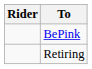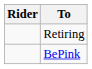 <table class="wikitable sortable">
 <tr>
 <th>Rider</th>
 <th>To</th>
 </tr>
 <tr>
 <td></td>
-<td><a href='#'>BePink</a></td>
+<td>Retiring</td>
 </tr>
 <tr>
 <td></td>
-<td>Retiring</td>
+<td><a href='#'>BePink</a></td>
 </tr>
 </table>
